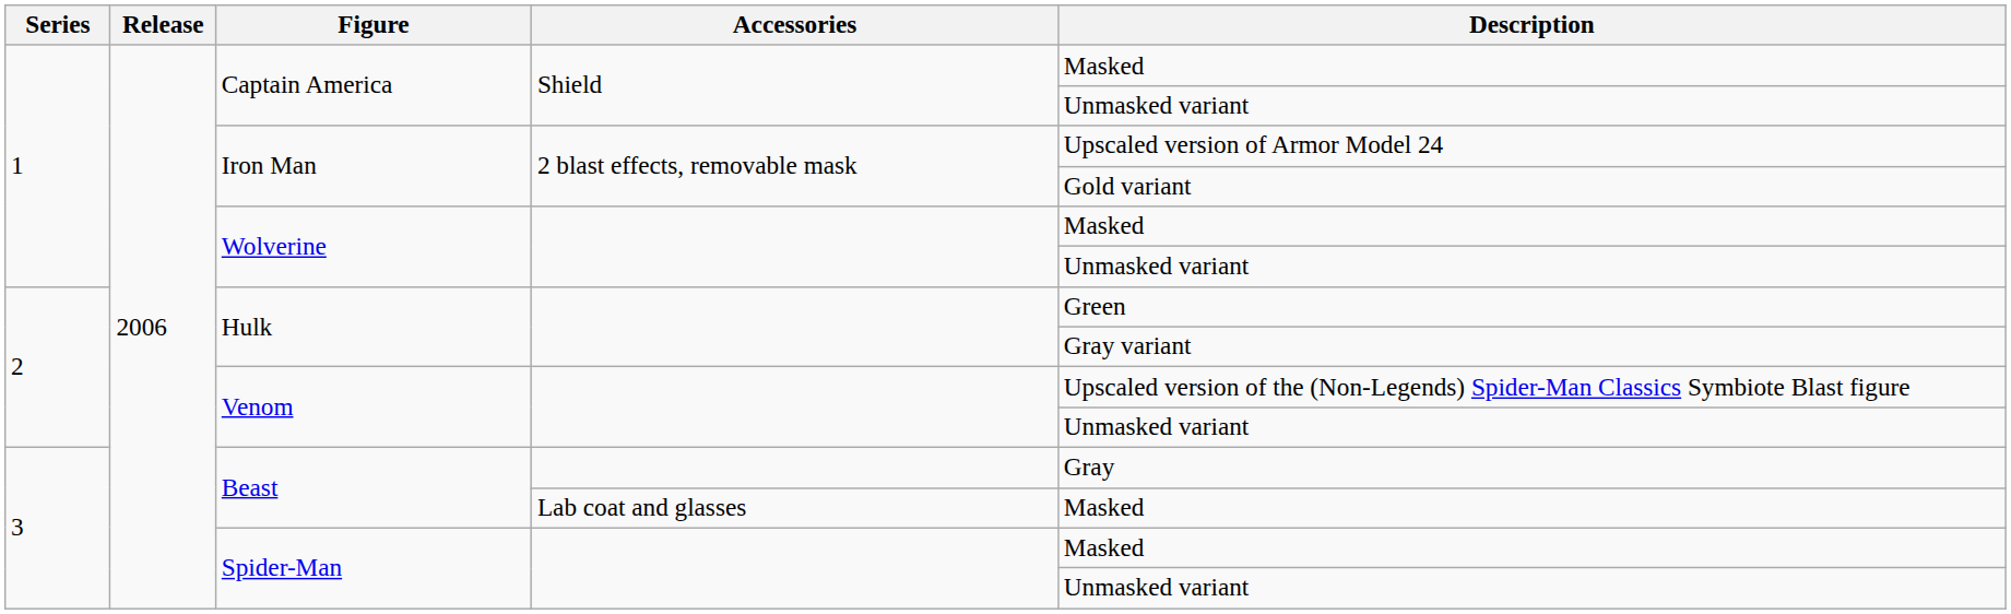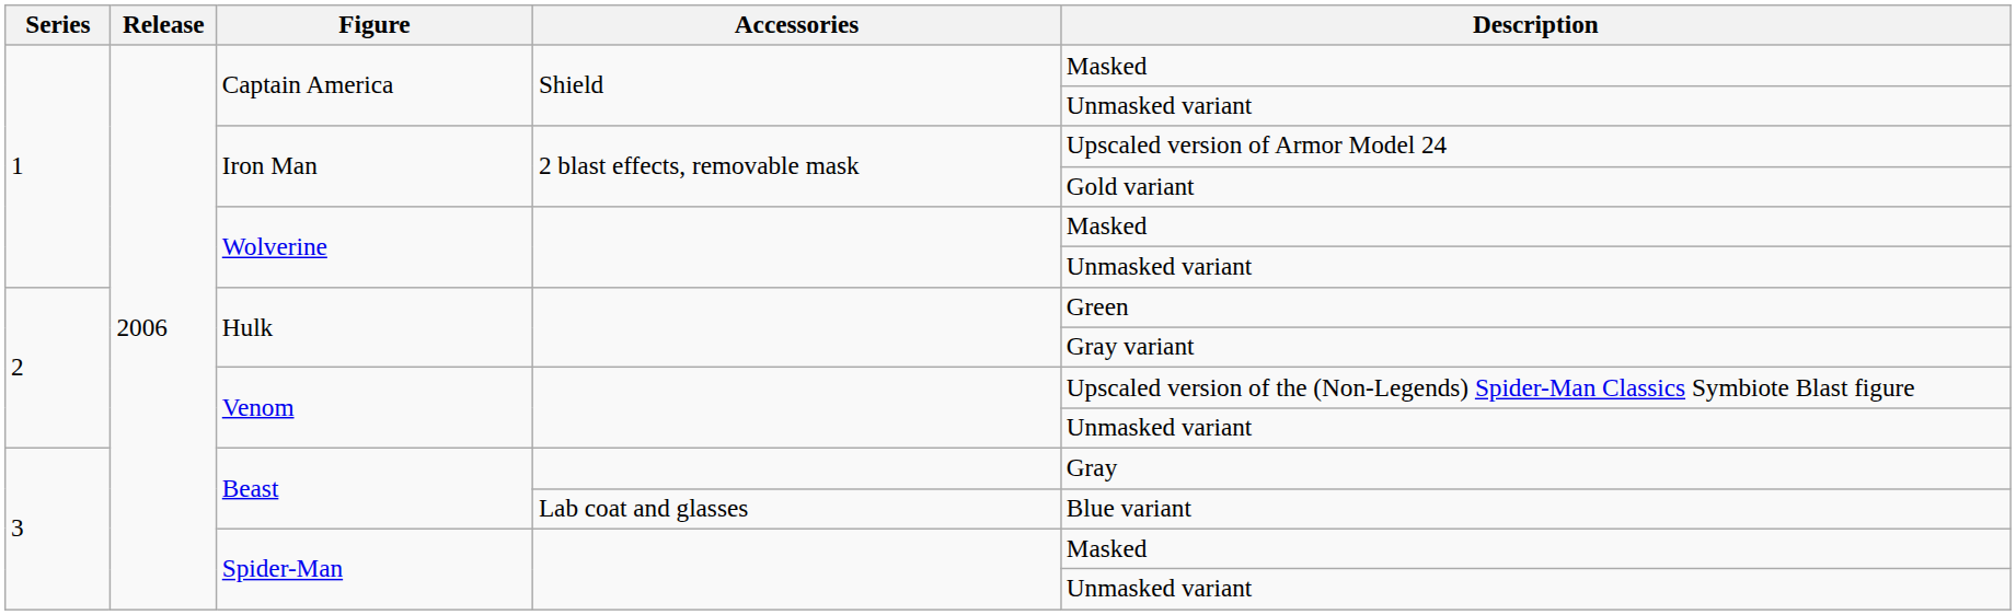 <table class="wikitable" style="width:100%;">
 <tr>
 <th width=5%>Series</th>
 <th width=5%>Release</th>
 <th width=15%>Figure</th>
 <th width=25%>Accessories</th>
 <th width=45%>Description</th>
 </tr>
 <tr>
 <td rowspan=6>1</td>
 <td rowspan=14>2006</td>
 <td rowspan=2>Captain America</td>
 <td rowspan=2>Shield</td>
 <td>Masked</td>
 </tr>
 <tr>
 <td>Unmasked variant</td>
 </tr>
 <tr>
 <td rowspan=2>Iron Man</td>
 <td rowspan=2>2 blast effects, removable mask</td>
 <td>Upscaled version of Armor Model 24</td>
 </tr>
 <tr>
 <td>Gold variant</td>
 </tr>
 <tr>
 <td rowspan=2><a href='#'>Wolverine</a></td>
 <td rowspan=2></td>
 <td>Masked</td>
 </tr>
 <tr>
 <td>Unmasked variant</td>
 </tr>
 <tr>
 <td rowspan=4>2</td>
 <td rowspan=2>Hulk</td>
 <td rowspan=2></td>
 <td>Green</td>
 </tr>
 <tr>
 <td>Gray variant</td>
 </tr>
 <tr>
 <td rowspan=2><a href='#'>Venom</a></td>
 <td rowspan=2></td>
 <td>Upscaled version of the (Non-Legends) <a href='#'>Spider-Man Classics</a> Symbiote Blast figure</td>
 </tr>
 <tr>
 <td>Unmasked variant</td>
 </tr>
 <tr>
 <td rowspan=4>3</td>
 <td rowspan=2><a href='#'>Beast</a></td>
 <td></td>
 <td>Gray</td>
 </tr>
 <tr>
 <td>Lab coat and glasses</td>
-<td>Masked</td>
+<td>Blue variant</td>
 </tr>
 <tr>
 <td rowspan=2><a href='#'>Spider-Man</a></td>
 <td rowspan=2></td>
 <td>Masked</td>
 </tr>
 <tr>
 <td>Unmasked variant</td>
 </tr>
 </table>
